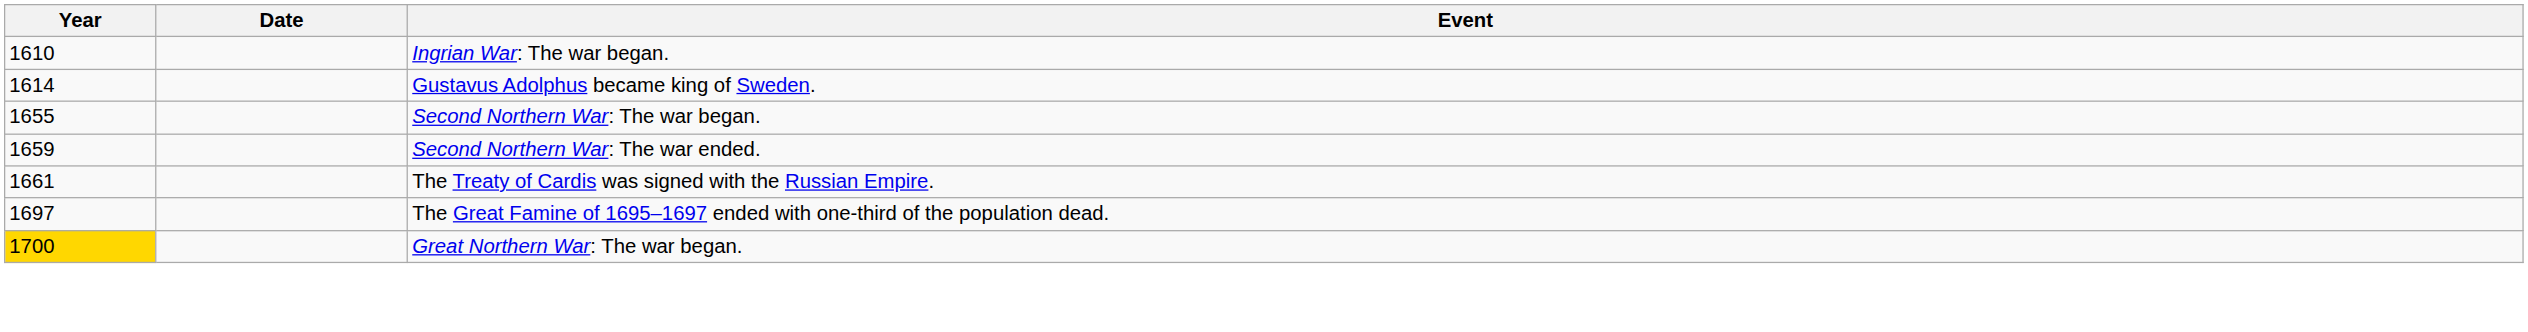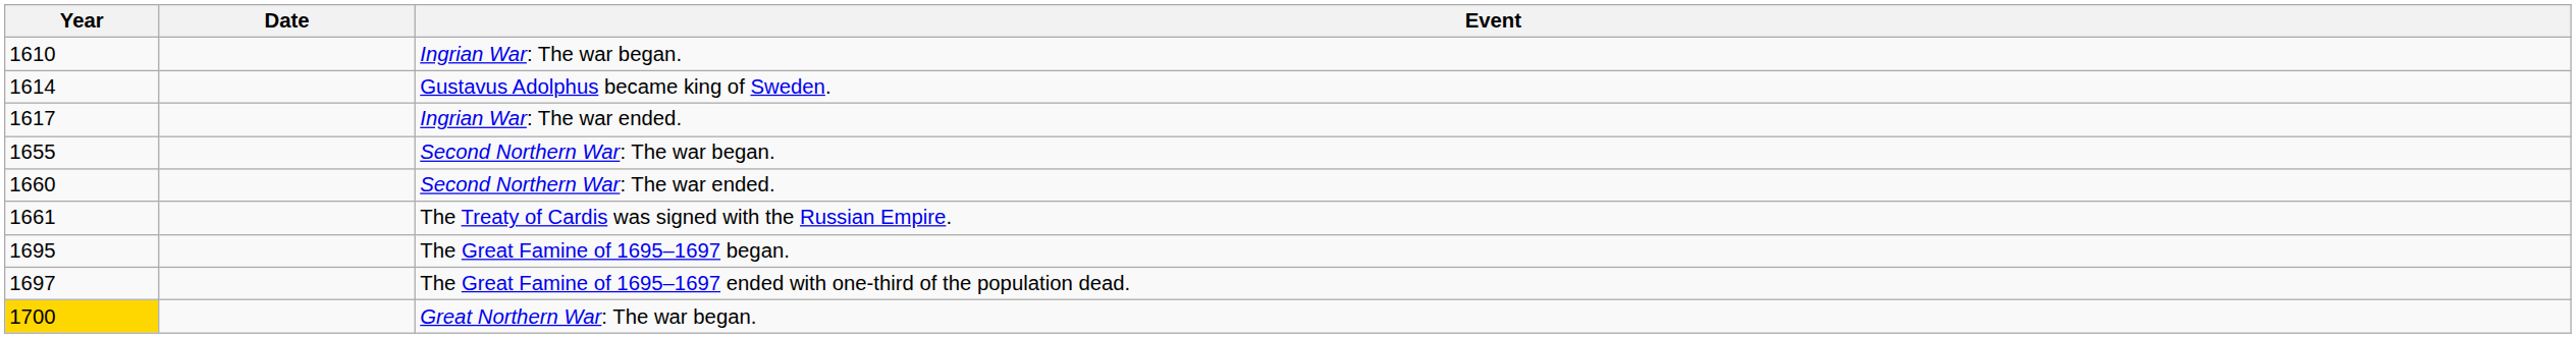 <table class="wikitable" style="width:100%">
 <tr>
 <th style="width:6%">Year</th>
 <th style="width:10%">Date</th>
 <th>Event</th>
 </tr>
 <tr>
 <td>1610</td>
 <td></td>
 <td><em><a href='#'>Ingrian War</a></em>: The war began.</td>
 </tr>
 <tr>
 <td>1614</td>
 <td></td>
 <td><a href='#'>Gustavus Adolphus</a> became king of <a href='#'>Sweden</a>.</td>
 </tr>
 <tr>
+<td>1617</td>
+<td></td>
+<td><em><a href='#'>Ingrian War</a></em>: The war ended.</td>
+</tr>
+<tr>
 <td>1655</td>
 <td></td>
 <td><em><a href='#'>Second Northern War</a></em>: The war began.</td>
 </tr>
 <tr>
-<td>1659</td>
+<td>1660</td>
 <td></td>
 <td><em><a href='#'>Second Northern War</a></em>: The war ended.</td>
 </tr>
 <tr>
 <td>1661</td>
 <td></td>
 <td>The <a href='#'>Treaty of Cardis</a> was signed with the <a href='#'>Russian Empire</a>.</td>
+</tr>
+<tr>
+<td>1695</td>
+<td></td>
+<td>The <a href='#'>Great Famine of 1695–1697</a> began.</td>
 </tr>
 <tr>
 <td>1697</td>
 <td></td>
 <td>The <a href='#'>Great Famine of 1695–1697</a> ended with one-third of the population dead.</td>
 </tr>
 <tr>
 <td style="background: gold;">1700</td>
 <td></td>
 <td><em><a href='#'>Great Northern War</a></em>: The war began.</td>
 </tr>
 </table>
